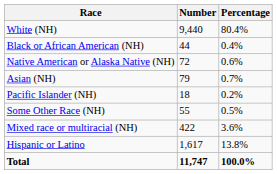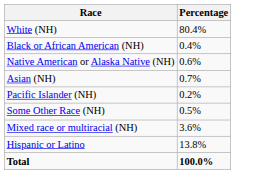 <table class="wikitable">
 <tr>
 <th>Race</th>
-<th>Number</th>
 <th>Percentage</th>
 </tr>
 <tr>
 <td><a href='#'>White</a> (NH)</td>
-<td>9,440</td>
 <td>80.4%</td>
 </tr>
 <tr>
 <td><a href='#'>Black or African American</a> (NH)</td>
-<td>44</td>
 <td>0.4%</td>
 </tr>
 <tr>
 <td><a href='#'>Native American</a> or <a href='#'>Alaska Native</a> (NH)</td>
-<td>72</td>
 <td>0.6%</td>
 </tr>
 <tr>
 <td><a href='#'>Asian</a> (NH)</td>
-<td>79</td>
 <td>0.7%</td>
 </tr>
 <tr>
 <td><a href='#'>Pacific Islander</a> (NH)</td>
-<td>18</td>
 <td>0.2%</td>
 </tr>
 <tr>
 <td><a href='#'>Some Other Race</a> (NH)</td>
-<td>55</td>
 <td>0.5%</td>
 </tr>
 <tr>
 <td><a href='#'>Mixed race or multiracial</a> (NH)</td>
-<td>422</td>
 <td>3.6%</td>
 </tr>
 <tr>
 <td><a href='#'>Hispanic or Latino</a></td>
-<td>1,617</td>
 <td>13.8%</td>
 </tr>
 <tr>
 <td><strong>Total</strong></td>
-<td><strong>11,747</strong></td>
 <td><strong>100.0%</strong></td>
 </tr>
 </table>
